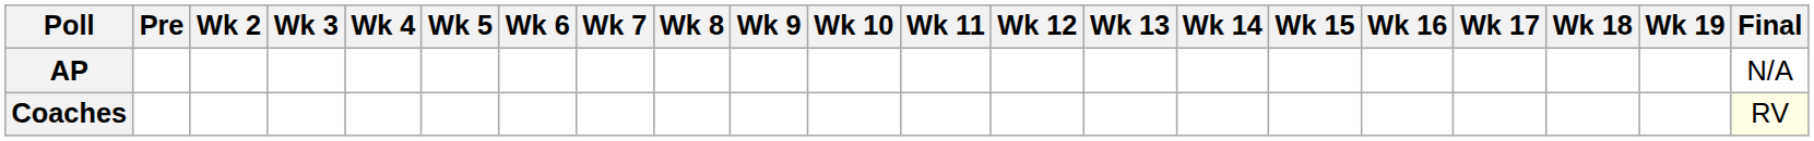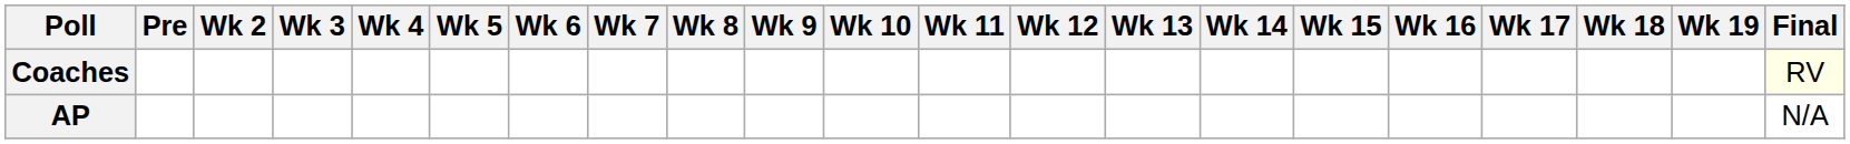 <table class="wikitable" style="white-space:nowrap;">
 <tr>
 <th>Poll</th>
 <th>Pre</th>
 <th>Wk 2</th>
 <th>Wk 3</th>
 <th>Wk 4</th>
 <th>Wk 5</th>
 <th>Wk 6</th>
 <th>Wk 7</th>
 <th>Wk 8</th>
 <th>Wk 9</th>
 <th>Wk 10</th>
 <th>Wk 11</th>
 <th>Wk 12</th>
 <th>Wk 13</th>
 <th>Wk 14</th>
 <th>Wk 15</th>
 <th>Wk 16</th>
 <th>Wk 17</th>
 <th>Wk 18</th>
 <th>Wk 19</th>
 <th>Final</th>
 </tr>
 <tr style="text-align:center;">
+<th>Coaches</th>
+<td style="background:#FFF;"></td>
+<td style="background:#FFF;"></td>
+<td style="background:#FFF;"></td>
+<td style="background:#FFF;"></td>
+<td style="background:#FFF;"></td>
+<td style="background:#FFF;"></td>
+<td style="background:#FFF;"></td>
+<td style="background:#FFF;"></td>
+<td style="background:#FFF;"></td>
+<td style="background:#FFF;"></td>
+<td style="background:#FFF;"></td>
+<td style="background:#FFF;"></td>
+<td style="background:#FFF;"></td>
+<td style="background:#FFF;"></td>
+<td style="background:#FFF;"></td>
+<td style="background:#FFF;"></td>
+<td style="background:#FFF;"></td>
+<td style="background:#FFF;"></td>
+<td style="background:#FFF;"></td>
+<td style="background:#FFFFE6;">RV</td>
+</tr>
+<tr style="text-align:center;">
 <th>AP</th>
 <td style="background:#FFF;"></td>
 <td style="background:#FFF;"></td>
 <td style="background:#FFF;"></td>
 <td style="background:#FFF;"></td>
 <td style="background:#FFF;"></td>
 <td style="background:#FFF;"></td>
 <td style="background:#FFF;"></td>
 <td style="background:#FFF;"></td>
 <td style="background:#FFF;"></td>
 <td style="background:#FFF;"></td>
 <td style="background:#FFF;"></td>
 <td style="background:#FFF;"></td>
 <td style="background:#FFF;"></td>
 <td style="background:#FFF;"></td>
 <td style="background:#FFF;"></td>
 <td style="background:#FFF;"></td>
 <td style="background:#FFF;"></td>
 <td style="background:#FFF;"></td>
 <td style="background:#FFF;"></td>
 <td style="background:#FFF;">N/A</td>
 </tr>
-<tr style="text-align:center;">
-<th>Coaches</th>
-<td style="background:#FFF;"></td>
-<td style="background:#FFF;"></td>
-<td style="background:#FFF;"></td>
-<td style="background:#FFF;"></td>
-<td style="background:#FFF;"></td>
-<td style="background:#FFF;"></td>
-<td style="background:#FFF;"></td>
-<td style="background:#FFF;"></td>
-<td style="background:#FFF;"></td>
-<td style="background:#FFF;"></td>
-<td style="background:#FFF;"></td>
-<td style="background:#FFF;"></td>
-<td style="background:#FFF;"></td>
-<td style="background:#FFF;"></td>
-<td style="background:#FFF;"></td>
-<td style="background:#FFF;"></td>
-<td style="background:#FFF;"></td>
-<td style="background:#FFF;"></td>
-<td style="background:#FFF;"></td>
-<td style="background:#FFFFE6;">RV</td>
-</tr>
 </table>
